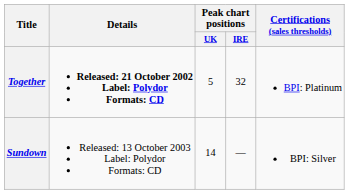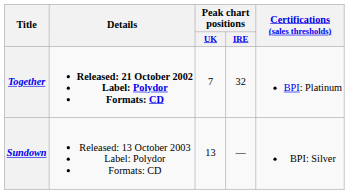 <table class="wikitable plainrowheaders" style="text-align:center;">
 <tr>
 <th scope="col" rowspan="2">Title</th>
 <th scope="col" rowspan="2">Details</th>
 <th scope="col" colspan="2">Peak chart positions</th>
 <th scope="col" rowspan="2"><a href='#'>Certifications</a><br><small><a href='#'>(sales thresholds)</a></small></th>
 </tr>
 <tr>
 <th style="width:3em;font-size:85%"><a href='#'>UK</a><br></th>
 <th style="width:3em;font-size:85%"><a href='#'>IRE</a><br></th>
 </tr>
 <tr>
 <th scope="row"><em><a href='#'>Together</a></em></th>
 <td><strong><br><ul><li>Released: 21 October 2002</li><li>Label: <a href='#'>Polydor</a></li><li>Formats: <a href='#'>CD</a></li></ul></strong></td>
-<td>5</td>
+<td>7</td>
 <td>32</td>
 <td><br><ul><li><a href='#'>BPI</a>: Platinum</li></ul></td>
 </tr>
 <tr>
 <th scope="row"><em><a href='#'>Sundown</a></em></th>
 <td><br><ul><li>Released: 13 October 2003</li><li>Label: Polydor</li><li>Formats: CD</li></ul></td>
-<td>14</td>
+<td>13</td>
 <td>—</td>
 <td><br><ul><li>BPI: Silver</li></ul></td>
 </tr>
 </table>
